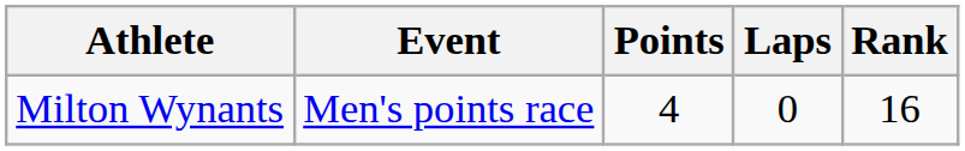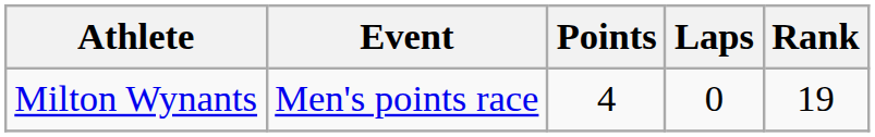 <table class=wikitable style="font-size:90%">
 <tr>
 <th>Athlete</th>
 <th>Event</th>
 <th>Points</th>
 <th>Laps</th>
 <th>Rank</th>
 </tr>
 <tr align=center>
 <td align=left><a href='#'>Milton Wynants</a></td>
 <td align=left><a href='#'>Men's points race</a></td>
 <td>4</td>
 <td>0</td>
-<td>16</td>
+<td>19</td>
 </tr>
 </table>
